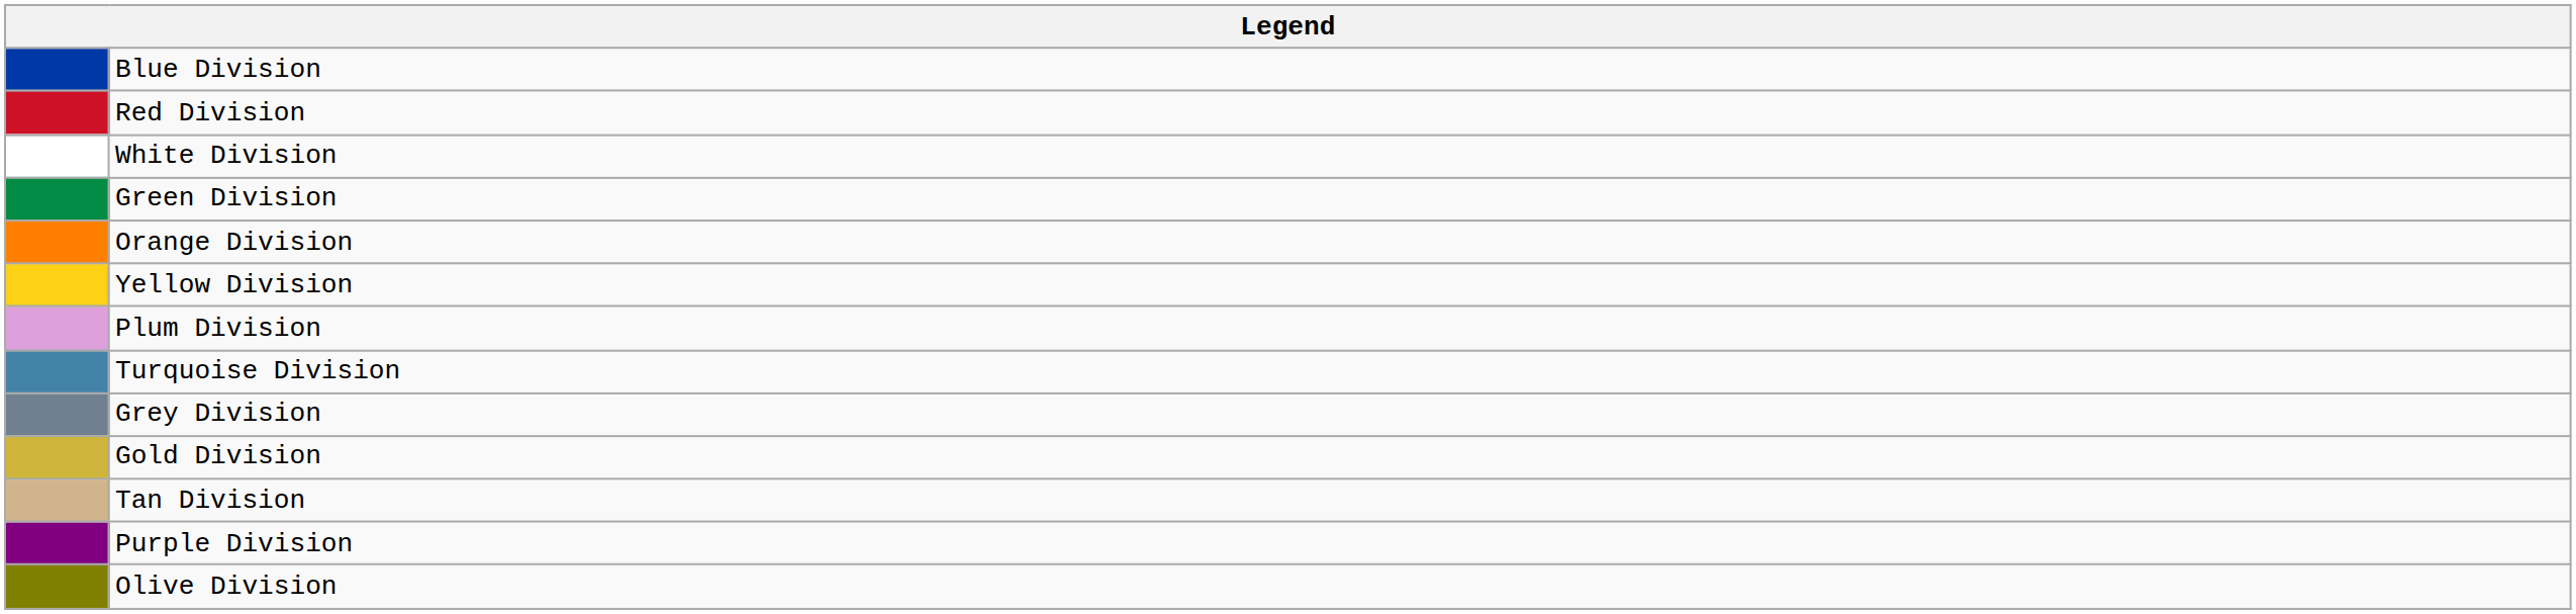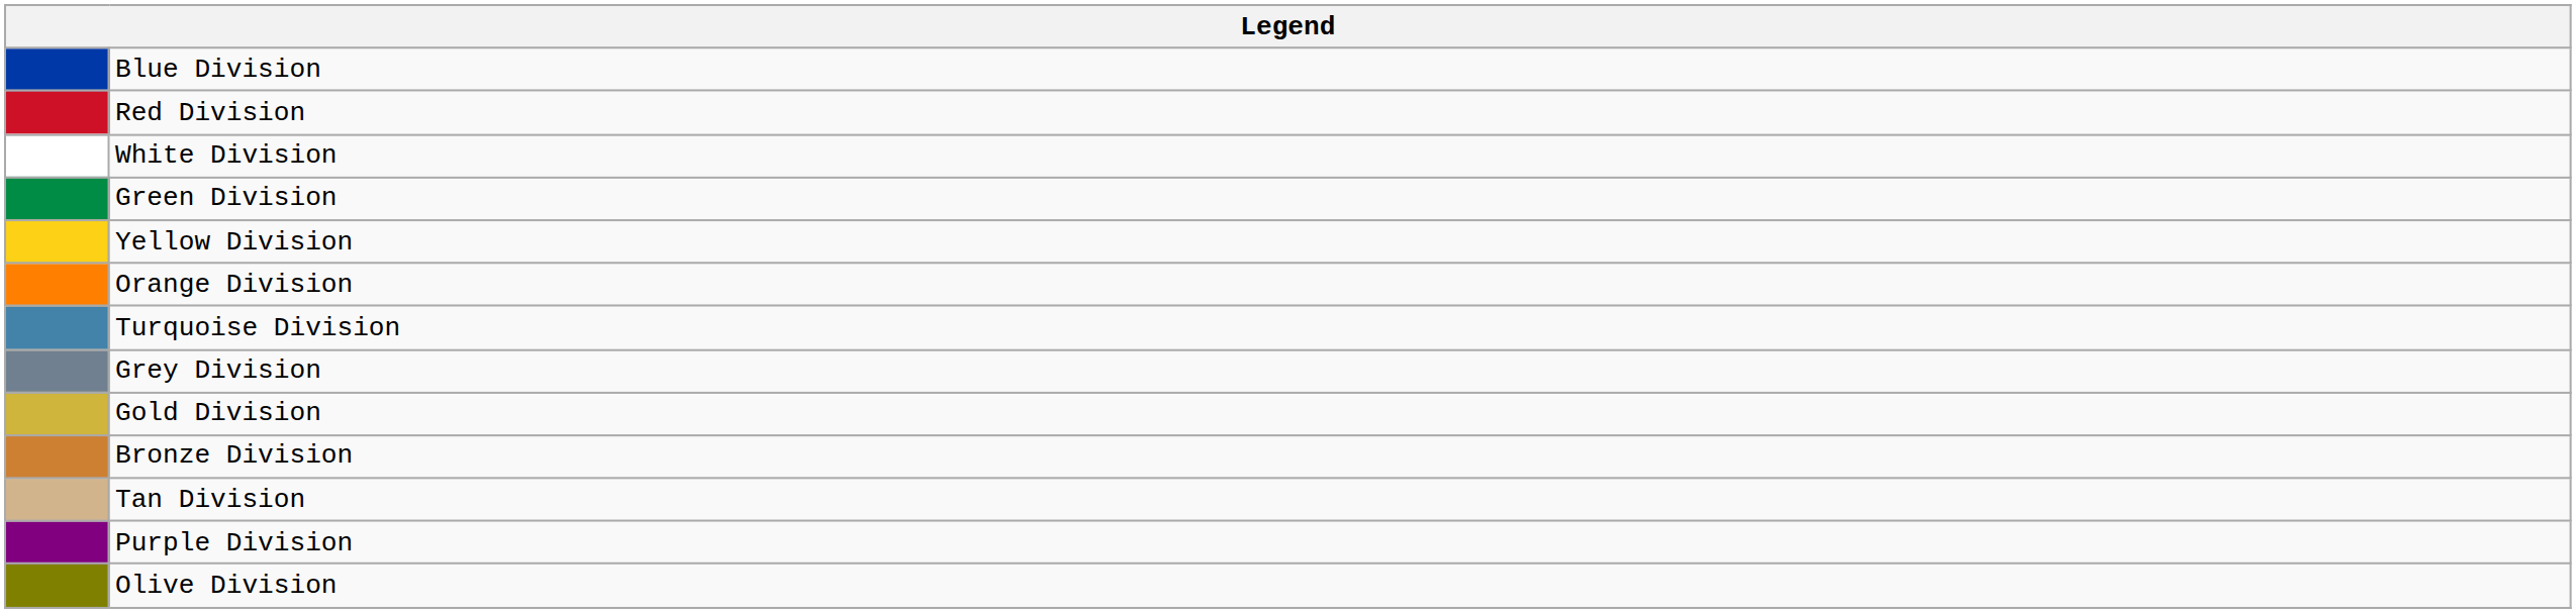 <table class="wikitable sortable" style="text-align:left;" width=100%>
 <tr>
 <th colspan=2>Legend</th>
 </tr>
 <tr>
 <td bgcolor=#0038A8></td>
 <td>Blue Division</td>
 </tr>
 <tr>
 <td bgcolor=#CE1126></td>
 <td>Red Division</td>
 </tr>
 <tr>
 <td bgcolor=#FFFFFF></td>
 <td>White Division</td>
 </tr>
 <tr>
 <td bgcolor=#008C45></td>
 <td>Green Division</td>
 </tr>
 <tr>
-<td bgcolor=#FF8000></td>
-<td>Orange Division</td>
-</tr>
-<tr>
 <td bgcolor=#FCD116></td>
 <td>Yellow Division</td>
 </tr>
 <tr>
-<td bgcolor=#DDA0DD></td>
-<td>Plum Division</td>
+<td bgcolor=#FF8000></td>
+<td>Orange Division</td>
 </tr>
 <tr>
 <td bgcolor=#4383AA></td>
 <td>Turquoise Division</td>
 </tr>
 <tr>
 <td bgcolor=#708090></td>
 <td>Grey Division</td>
 </tr>
 <tr>
 <td bgcolor=#CFB53B></td>
 <td>Gold Division</td>
 </tr>
 <tr>
+<td bgcolor=#CD7F32></td>
+<td>Bronze Division</td>
+</tr>
+<tr>
 <td bgcolor=#D2B48C></td>
 <td>Tan Division</td>
 </tr>
 <tr>
 <td bgcolor=#800080></td>
 <td>Purple Division</td>
 </tr>
 <tr>
 <td bgcolor=#808000></td>
 <td>Olive Division</td>
 </tr>
 </table>
